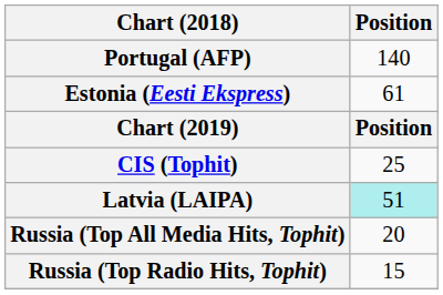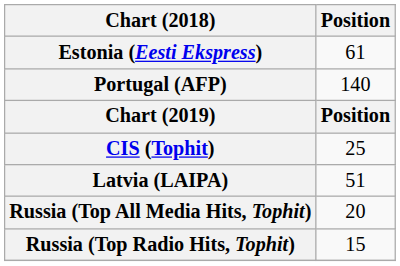 <table class="wikitable plainrowheaders" style="text-align:center">
 <tr>
 <th scope="col">Chart (2018)</th>
 <th scope="col">Position</th>
 </tr>
 <tr>
+<th scope="row">Estonia (<em><a href='#'>Eesti Ekspress</a></em>)</th>
+<td>61</td>
+</tr>
+<tr>
 <th scope="row">Portugal (AFP)</th>
 <td>140</td>
-</tr>
-<tr>
-<th scope="row">Estonia (<em><a href='#'>Eesti Ekspress</a></em>)</th>
-<td>61</td>
 </tr>
 <tr>
 <th scope="col">Chart (2019)</th>
 <th scope="col">Position</th>
 </tr>
 <tr>
 <th scope="row"><a href='#'>CIS</a> (<a href='#'>Tophit</a>)</th>
 <td>25</td>
 </tr>
 <tr>
 <th scope="row">Latvia (LAIPA)</th>
-<td style="background: paleturquoise;">51</td>
+<td>51</td>
 </tr>
 <tr>
 <th scope="row">Russia (Top All Media Hits, <em>Tophit</em>)</th>
 <td align=center>20</td>
 </tr>
 <tr>
 <th scope="row">Russia (Top Radio Hits, <em>Tophit</em>)</th>
 <td align=center>15</td>
 </tr>
 <tr>
 </tr>
 </table>
